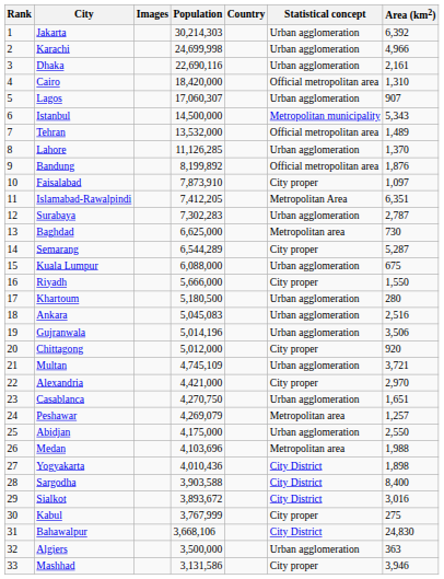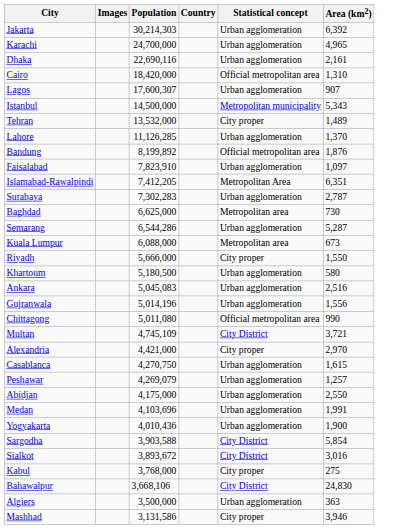 <table class="sortable wikitable">
 <tr>
-<th>Rank</th>
 <th>City</th>
 <th>Images</th>
 <th>Population</th>
 <th>Country</th>
 <th>Statistical concept</th>
 <th>Area (km<sup>2</sup>)</th>
 </tr>
 <tr>
-<td>1</td>
 <td><a href='#'>Jakarta</a></td>
 <td></td>
 <td align="right">30,214,303</td>
 <td></td>
 <td>Urban agglomeration</td>
 <td>6,392</td>
 </tr>
 <tr>
-<td>2</td>
 <td><a href='#'>Karachi</a></td>
 <td></td>
-<td align="right">24,699,998</td>
+<td align="right">24,700,000</td>
 <td></td>
 <td>Urban agglomeration</td>
-<td>4,966</td>
+<td>4,965</td>
 </tr>
 <tr>
-<td>3</td>
 <td><a href='#'>Dhaka</a></td>
 <td></td>
 <td align=right>22,690,116</td>
 <td></td>
 <td>Urban agglomeration</td>
 <td>2,161</td>
 </tr>
 <tr>
-<td>4</td>
 <td><a href='#'>Cairo</a></td>
 <td></td>
 <td align=right>18,420,000</td>
 <td></td>
 <td>Official metropolitan area</td>
 <td>1,310</td>
 </tr>
 <tr>
-<td>5</td>
 <td><a href='#'>Lagos</a></td>
 <td></td>
-<td align=right>17,060,307</td>
+<td align=right>17,600,307</td>
 <td></td>
 <td>Urban agglomeration</td>
 <td>907</td>
 </tr>
 <tr>
-<td>6</td>
 <td><a href='#'>Istanbul</a></td>
 <td></td>
 <td align=right>14,500,000</td>
 <td></td>
 <td><a href='#'>Metropolitan municipality</a></td>
 <td>5,343</td>
 </tr>
 <tr>
-<td>7</td>
 <td><a href='#'>Tehran</a></td>
 <td></td>
 <td align=right>13,532,000</td>
 <td></td>
-<td>Official metropolitan area</td>
+<td>City proper</td>
 <td>1,489</td>
 </tr>
 <tr>
-<td>8</td>
 <td><a href='#'>Lahore</a></td>
 <td></td>
 <td align="right">11,126,285</td>
 <td></td>
 <td>Urban agglomeration</td>
 <td>1,370</td>
 </tr>
 <tr>
-<td>9</td>
 <td><a href='#'>Bandung</a></td>
 <td></td>
 <td align=right>8,199,892</td>
 <td></td>
 <td>Official metropolitan area</td>
 <td>1,876</td>
 </tr>
 <tr>
-<td>10</td>
 <td><a href='#'>Faisalabad</a></td>
 <td></td>
-<td align=right>7,873,910</td>
+<td align=right>7,823,910</td>
 <td></td>
-<td>City proper</td>
+<td>Urban agglomeration</td>
 <td>1,097</td>
 </tr>
 <tr>
-<td>11</td>
 <td><a href='#'>Islamabad-Rawalpindi</a></td>
 <td></td>
 <td align=right>7,412,205</td>
 <td></td>
 <td>Metropolitan Area</td>
 <td>6,351</td>
 </tr>
 <tr>
-<td>12</td>
 <td><a href='#'>Surabaya</a></td>
 <td></td>
 <td align="right">7,302,283</td>
 <td></td>
 <td>Urban agglomeration</td>
 <td>2,787</td>
 </tr>
 <tr>
-<td>13</td>
 <td><a href='#'>Baghdad</a></td>
 <td></td>
 <td align=right>6,625,000</td>
 <td></td>
 <td>Metropolitan area</td>
 <td>730</td>
 </tr>
 <tr>
-<td>14</td>
 <td><a href='#'>Semarang</a></td>
 <td></td>
-<td align=right>6,544,289</td>
+<td align=right>6,544,286</td>
 <td></td>
-<td>City proper</td>
+<td>Urban agglomeration</td>
 <td>5,287</td>
 </tr>
 <tr>
-<td>15</td>
 <td><a href='#'>Kuala Lumpur</a></td>
 <td></td>
 <td align=right>6,088,000</td>
 <td></td>
-<td>Urban agglomeration</td>
-<td>675</td>
+<td>Metropolitan area</td>
+<td>673</td>
 </tr>
 <tr>
-<td>16</td>
 <td><a href='#'>Riyadh</a></td>
 <td></td>
 <td align=right>5,666,000</td>
 <td></td>
 <td>City proper</td>
 <td>1,550</td>
 </tr>
 <tr>
-<td>17</td>
 <td><a href='#'>Khartoum</a></td>
 <td></td>
 <td align=right>5,180,500</td>
 <td></td>
 <td>Urban agglomeration</td>
-<td>280</td>
+<td>580</td>
 </tr>
 <tr>
-<td>18</td>
 <td><a href='#'>Ankara</a></td>
 <td></td>
 <td align=right>5,045,083</td>
 <td></td>
 <td>Urban agglomeration</td>
 <td>2,516</td>
 </tr>
 <tr>
-<td>19</td>
 <td><a href='#'>Gujranwala</a></td>
 <td></td>
 <td align=right>5,014,196</td>
 <td></td>
 <td>Urban agglomeration</td>
-<td>3,506</td>
+<td>1,556</td>
 </tr>
 <tr>
-<td>20</td>
 <td><a href='#'>Chittagong</a></td>
 <td></td>
-<td align=right>5,012,000</td>
+<td align=right>5,011,080</td>
 <td></td>
-<td>City proper</td>
-<td>920</td>
+<td>Official metropolitan area</td>
+<td>990</td>
 </tr>
 <tr>
-<td>21</td>
 <td><a href='#'>Multan</a></td>
 <td></td>
 <td align=right>4,745,109</td>
 <td></td>
-<td>Urban agglomeration</td>
+<td><a href='#'>City District</a></td>
 <td>3,721</td>
 </tr>
 <tr>
-<td>22</td>
 <td><a href='#'>Alexandria</a></td>
 <td></td>
 <td align=right>4,421,000</td>
 <td></td>
 <td>City proper</td>
 <td>2,970</td>
 </tr>
 <tr>
-<td>23</td>
 <td><a href='#'>Casablanca</a></td>
 <td></td>
 <td align=right>4,270,750</td>
 <td></td>
 <td>Urban agglomeration</td>
-<td>1,651</td>
+<td>1,615</td>
 </tr>
 <tr>
-<td>24</td>
 <td><a href='#'>Peshawar</a></td>
 <td></td>
 <td align=right>4,269,079</td>
 <td></td>
-<td>Metropolitan area</td>
+<td>Urban agglomeration</td>
 <td>1,257</td>
 </tr>
 <tr>
-<td>25</td>
 <td><a href='#'>Abidjan</a></td>
 <td></td>
 <td align=right>4,175,000</td>
 <td></td>
 <td>Urban agglomeration</td>
 <td>2,550</td>
 </tr>
 <tr>
-<td>26</td>
 <td><a href='#'>Medan</a></td>
 <td></td>
 <td align=right>4,103,696</td>
 <td></td>
-<td>Metropolitan area</td>
-<td>1,988</td>
+<td>Urban agglomeration</td>
+<td>1,991</td>
 </tr>
 <tr>
-<td>27</td>
 <td><a href='#'>Yogyakarta</a></td>
 <td></td>
 <td align=right>4,010,436</td>
 <td></td>
-<td><a href='#'>City District</a></td>
-<td>1,898</td>
+<td>Urban agglomeration</td>
+<td>1,900</td>
 </tr>
 <tr>
-<td>28</td>
 <td><a href='#'>Sargodha</a></td>
 <td></td>
 <td align=right>3,903,588</td>
 <td></td>
 <td><a href='#'>City District</a></td>
-<td>8,400</td>
+<td>5,854</td>
 </tr>
 <tr>
-<td>29</td>
 <td><a href='#'>Sialkot</a></td>
 <td></td>
 <td align=right>3,893,672</td>
 <td></td>
 <td><a href='#'>City District</a></td>
 <td>3,016</td>
 </tr>
 <tr>
-<td>30</td>
 <td><a href='#'>Kabul</a></td>
 <td></td>
-<td align=right>3,767,999</td>
+<td align=right>3,768,000</td>
 <td></td>
 <td>City proper</td>
 <td>275</td>
 </tr>
 <tr>
-<td>31</td>
 <td><a href='#'>Bahawalpur</a></td>
 <td></td>
 <td>3,668,106</td>
 <td></td>
 <td><a href='#'>City District</a></td>
 <td>24,830</td>
 </tr>
 <tr>
-<td>32</td>
 <td><a href='#'>Algiers</a></td>
 <td></td>
 <td align="right">3,500,000</td>
 <td></td>
 <td>Urban agglomeration</td>
 <td>363</td>
 </tr>
 <tr>
-<td>33</td>
 <td><a href='#'>Mashhad</a></td>
 <td></td>
 <td align="right">3,131,586</td>
 <td></td>
 <td>City proper</td>
 <td>3,946</td>
 </tr>
 </table>
